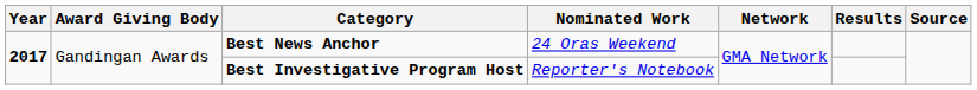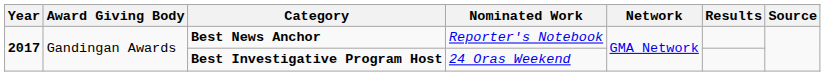 <table class="wikitable">
 <tr>
 <th>Year</th>
 <th>Award Giving Body</th>
 <th>Category</th>
 <th>Nominated Work</th>
 <th>Network</th>
 <th>Results</th>
 <th>Source</th>
 </tr>
 <tr>
 <td rowspan=2><strong>2017</strong></td>
 <td rowspan=2>Gandingan Awards</td>
 <td><strong>Best News Anchor</strong></td>
-<td><em><a href='#'>24 Oras Weekend</a></em></td>
+<td><em><a href='#'>Reporter's Notebook</a></em></td>
 <td rowspan=2><a href='#'>GMA Network</a></td>
 <td></td>
 <td style="text-align:center" rowspan=2></td>
 </tr>
 <tr>
 <td><strong>Best Investigative Program Host</strong></td>
-<td><em><a href='#'>Reporter's Notebook</a></em></td>
+<td><em><a href='#'>24 Oras Weekend</a></em></td>
 <td></td>
 </tr>
 </table>
